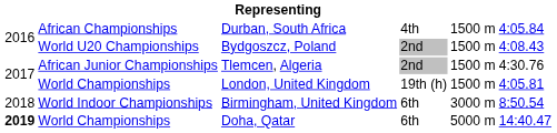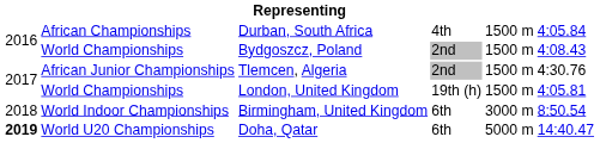 <table>
 <tr>
 <th colspan="6">Representing </th>
 </tr>
 <tr>
 <td rowspan=2>2016</td>
 <td><a href='#'>African Championships</a></td>
 <td><a href='#'>Durban, South Africa</a></td>
 <td>4th</td>
 <td>1500 m</td>
 <td><a href='#'>4:05.84</a></td>
 </tr>
 <tr>
-<td><a href='#'>World U20 Championships</a></td>
+<td><a href='#'>World Championships</a></td>
 <td><a href='#'>Bydgoszcz, Poland</a></td>
 <td bgcolor=silver>2nd</td>
 <td>1500 m</td>
 <td><a href='#'>4:08.43</a></td>
 </tr>
 <tr>
 <td rowspan=2>2017</td>
 <td><a href='#'>African Junior Championships</a></td>
 <td><a href='#'>Tlemcen</a>, <a href='#'>Algeria</a></td>
 <td bgcolor=silver>2nd</td>
 <td>1500 m</td>
 <td>4:30.76</td>
 </tr>
 <tr>
 <td><a href='#'>World Championships</a></td>
 <td><a href='#'>London, United Kingdom</a></td>
 <td>19th (h)</td>
 <td>1500 m</td>
 <td><a href='#'>4:05.81</a></td>
 </tr>
 <tr>
 <td>2018</td>
 <td><a href='#'>World Indoor Championships</a></td>
 <td><a href='#'>Birmingham, United Kingdom</a></td>
 <td>6th</td>
 <td>3000 m</td>
 <td><a href='#'>8:50.54</a></td>
 </tr>
 <tr>
 <td><strong>2019</strong></td>
-<td><a href='#'>World Championships</a></td>
+<td><a href='#'>World U20 Championships</a></td>
 <td><a href='#'>Doha, Qatar</a></td>
 <td>6th</td>
 <td>5000 m</td>
 <td><a href='#'>14:40.47</a></td>
 </tr>
 </table>
